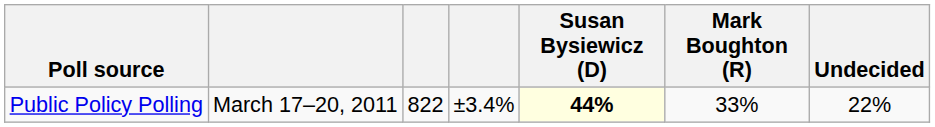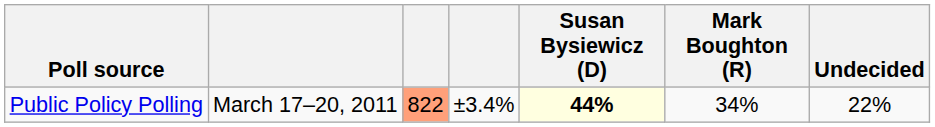 <table class="wikitable" style="text-align:center">
 <tr valign= bottom>
 <th>Poll source</th>
 <th></th>
 <th></th>
 <th></th>
 <th style="width:100px;">Susan<br>Bysiewicz (D)</th>
 <th style="width:100px;">Mark<br>Boughton (R)</th>
 <th>Undecided</th>
 </tr>
 <tr>
 <td align=left><a href='#'>Public Policy Polling</a></td>
 <td>March 17–20, 2011</td>
-<td>822</td>
+<td style="background: lightsalmon;">822</td>
 <td>±3.4%</td>
 <td style="background: lightyellow;"><strong>44%</strong></td>
-<td>33%</td>
+<td>34%</td>
 <td>22%</td>
 </tr>
 </table>
